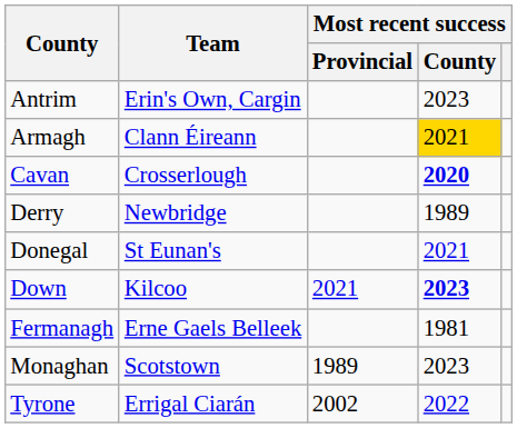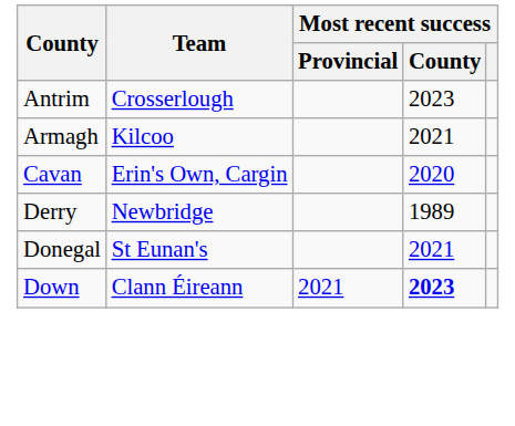 <table class="wikitable sortable" style="font-size: 95%; text-align:left; margin-left: auto; margin-right: auto; border: none;">
 <tr>
 <th rowspan="2">County</th>
 <th rowspan="2">Team</th>
 <th colspan="3">Most recent success</th>
 </tr>
 <tr>
 <th>Provincial</th>
 <th>County</th>
 <th></th>
 </tr>
 <tr>
 <td>Antrim</td>
-<td> <a href='#'>Erin's Own, Cargin</a></td>
+<td> <a href='#'>Crosserlough</a></td>
 <td></td>
 <td>2023</td>
 <td></td>
 </tr>
 <tr>
 <td>Armagh</td>
-<td> <a href='#'>Clann Éireann</a></td>
+<td> <a href='#'>Kilcoo</a></td>
 <td></td>
-<td style="background: gold;">2021</td>
+<td>2021</td>
 <td></td>
 </tr>
 <tr>
 <td><a href='#'>Cavan</a></td>
-<td> <a href='#'>Crosserlough</a></td>
+<td> <a href='#'>Erin's Own, Cargin</a></td>
 <td></td>
-<td><strong><a href='#'>2020</a></strong></td>
+<td><a href='#'>2020</a></td>
 <td></td>
 </tr>
 <tr>
 <td>Derry</td>
 <td> <a href='#'>Newbridge</a></td>
 <td></td>
 <td>1989</td>
 <td></td>
 </tr>
 <tr>
 <td>Donegal</td>
 <td> <a href='#'>St Eunan's</a></td>
 <td></td>
 <td><a href='#'>2021</a></td>
 <td></td>
 </tr>
 <tr>
 <td><a href='#'>Down</a></td>
-<td> <a href='#'>Kilcoo</a></td>
+<td> <a href='#'>Clann Éireann</a></td>
 <td><a href='#'>2021</a></td>
 <td><strong><a href='#'>2023</a></strong></td>
 <td></td>
 </tr>
-<tr>
-<td><a href='#'>Fermanagh</a></td>
-<td> <a href='#'>Erne Gaels Belleek</a></td>
-<td></td>
-<td>1981</td>
-<td></td>
-</tr>
-<tr>
-<td>Monaghan</td>
-<td> <a href='#'>Scotstown</a></td>
-<td>1989</td>
-<td>2023</td>
-<td></td>
-</tr>
-<tr>
-<td><a href='#'>Tyrone</a></td>
-<td> <a href='#'>Errigal Ciarán</a></td>
-<td>2002</td>
-<td><a href='#'>2022</a></td>
-<td></td>
-</tr>
 </table>
